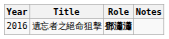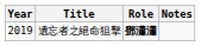 <table class="wikitable">
 <tr>
 <th>Year</th>
 <th>Title</th>
 <th>Role</th>
 <th>Notes</th>
 </tr>
 <tr>
-<td>2016</td>
+<td>2019</td>
 <td>遺忘者之絕命狙擊</td>
 <td><strong>鄧瀟瀟</strong></td>
 <td></td>
 </tr>
 </table>
